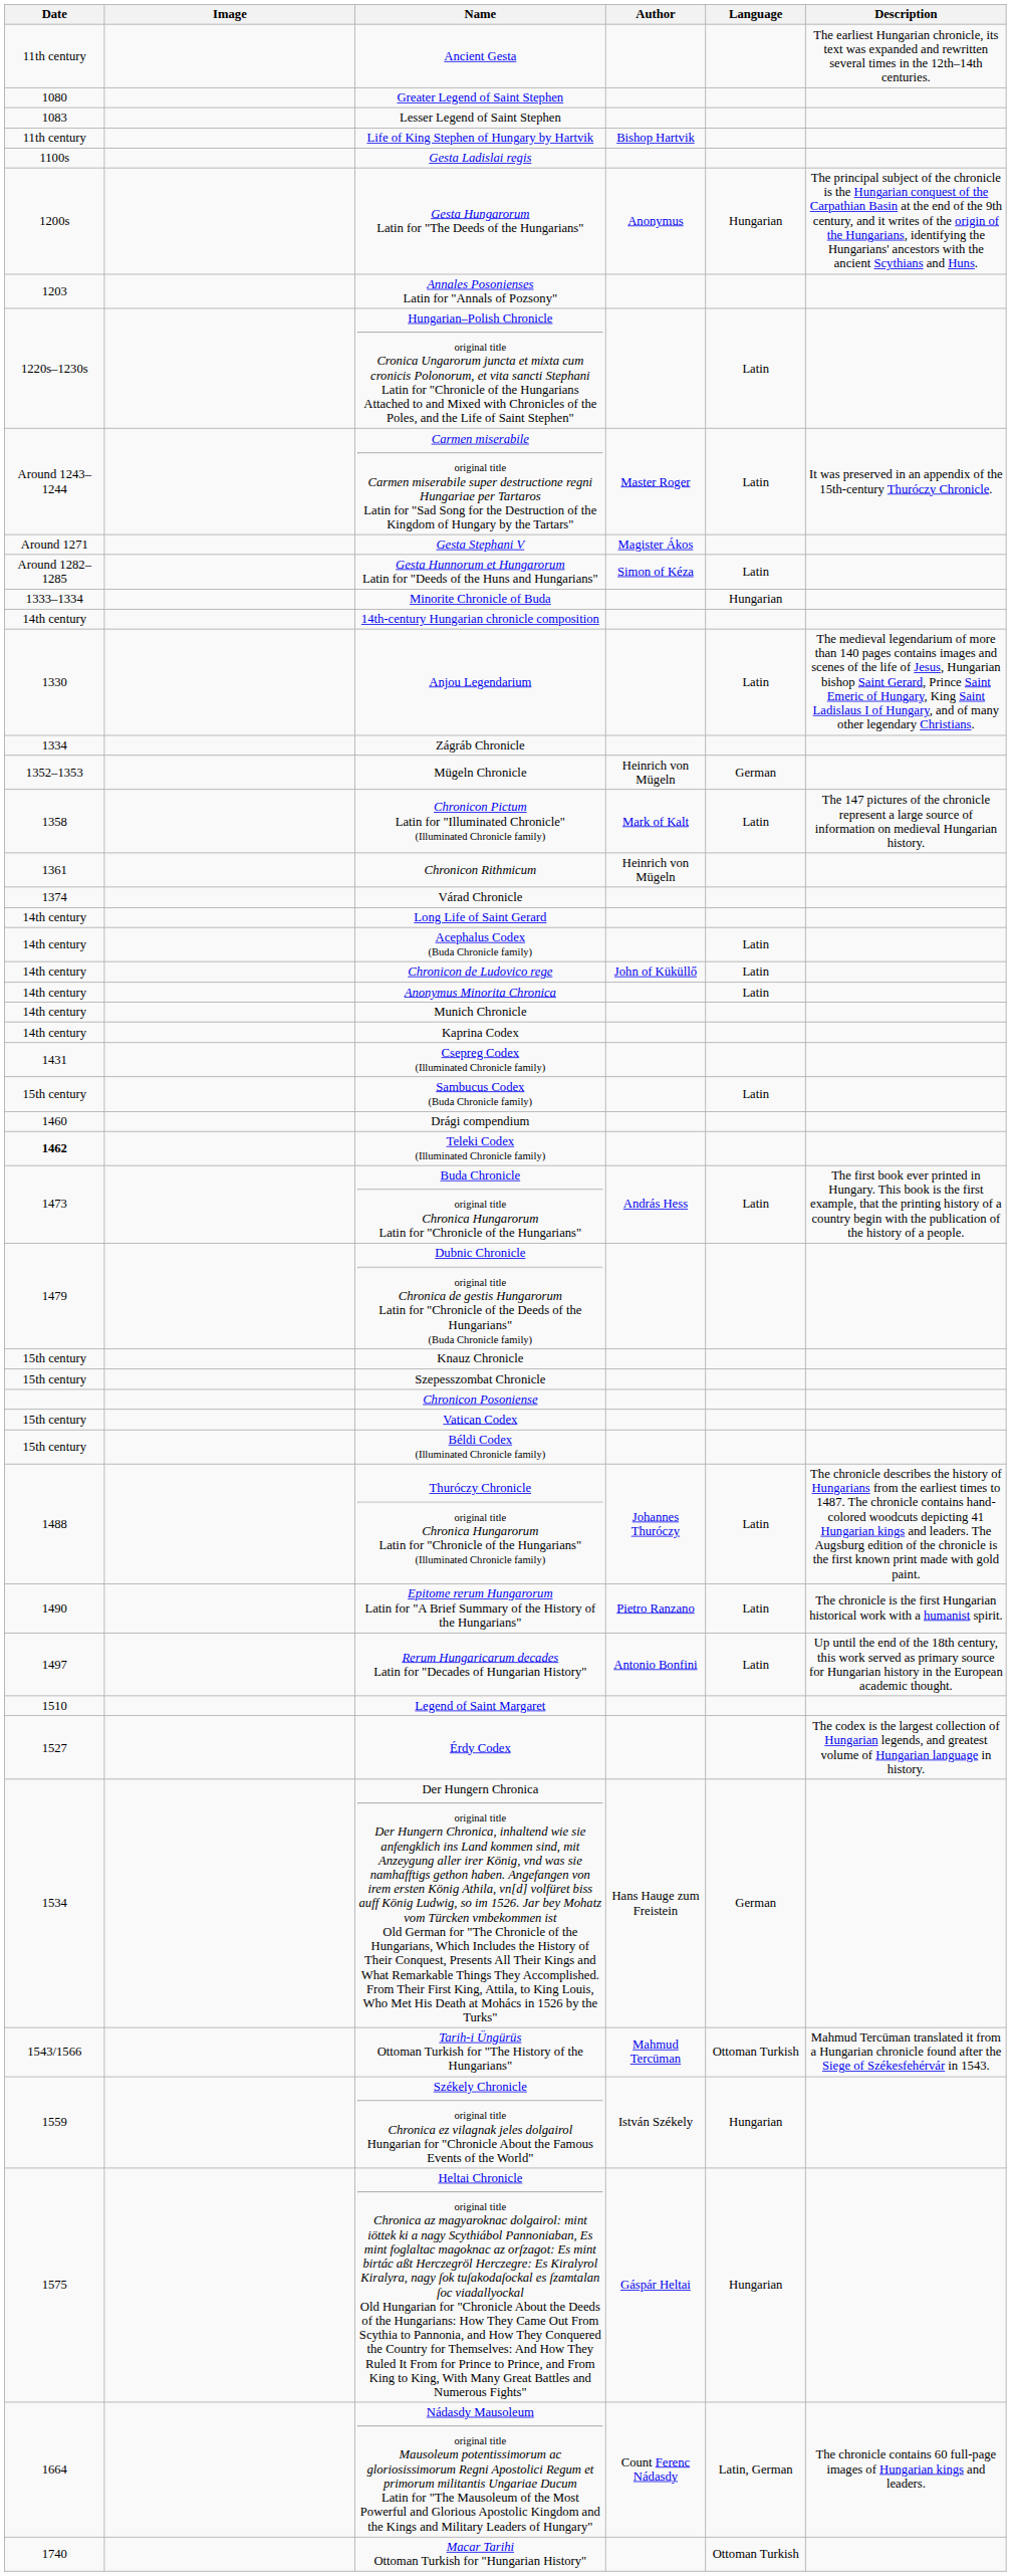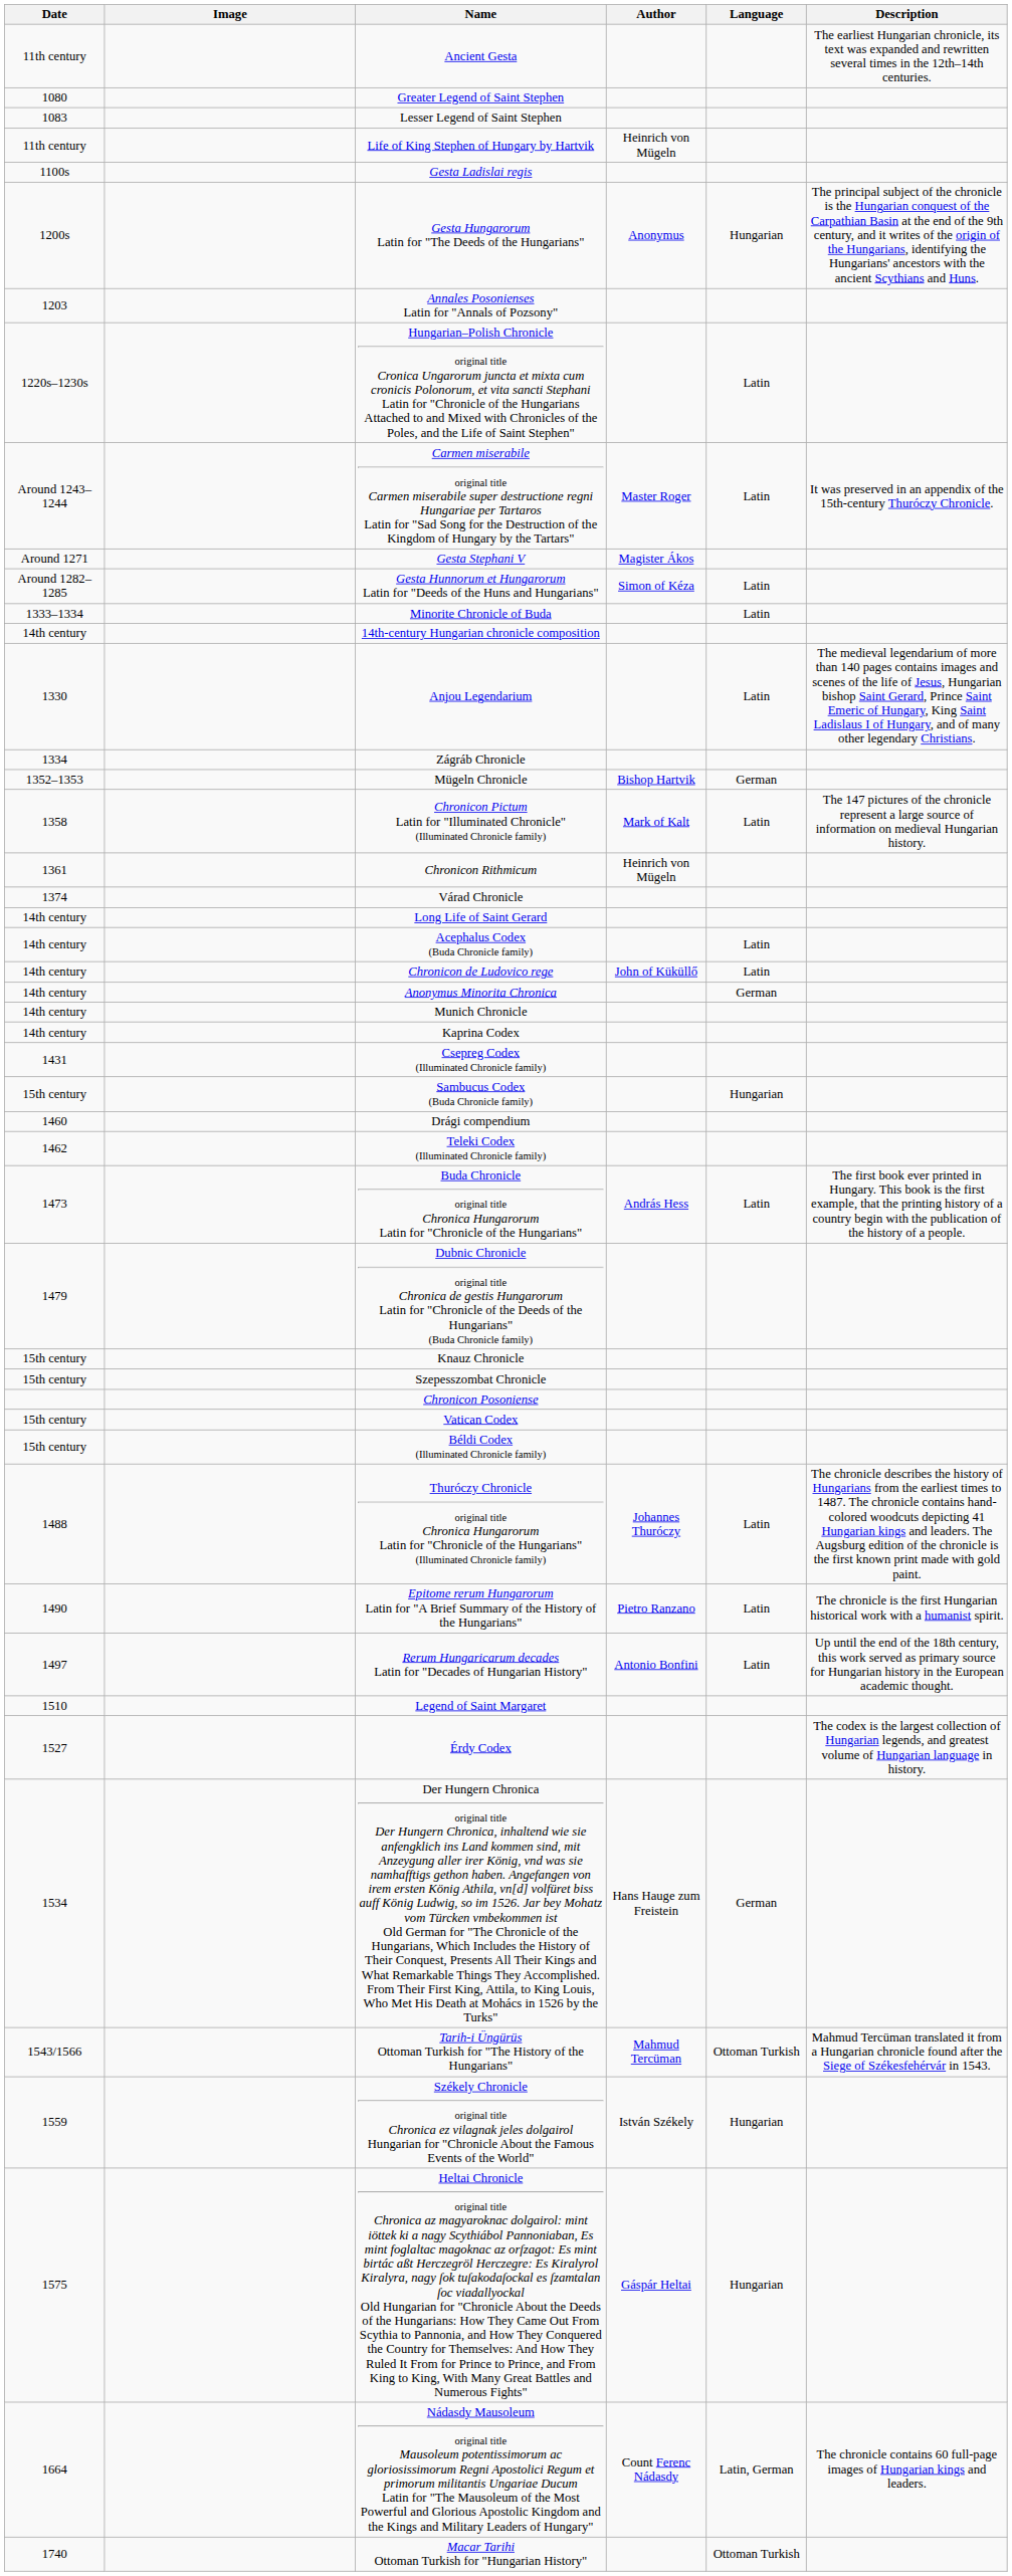 <table class="wikitable" style="text-align:Center; width:100%">
 <tr>
 <th width="10%">Date</th>
 <th width="25%">Image</th>
 <th width="25%">Name</th>
 <th width="10%">Author</th>
 <th width="10%">Language</th>
 <th width="20%">Description</th>
 </tr>
 <tr>
 <td>11th century</td>
 <td></td>
 <td><a href='#'>Ancient Gesta</a></td>
 <td></td>
 <td></td>
 <td>The earliest Hungarian chronicle, its text was expanded and rewritten several times in the 12th–14th centuries.</td>
 </tr>
 <tr>
 <td>1080</td>
 <td></td>
 <td><a href='#'>Greater Legend of Saint Stephen</a></td>
 <td></td>
 <td></td>
 <td></td>
 </tr>
 <tr>
 <td>1083</td>
 <td></td>
 <td>Lesser Legend of Saint Stephen</td>
 <td></td>
 <td></td>
 <td></td>
 </tr>
 <tr>
 <td>11th century</td>
 <td></td>
 <td><a href='#'>Life of King Stephen of Hungary by Hartvik</a></td>
-<td><a href='#'>Bishop Hartvik</a></td>
+<td>Heinrich von Mügeln</td>
 <td></td>
 <td></td>
 </tr>
 <tr>
 <td>1100s</td>
 <td></td>
 <td><em><a href='#'>Gesta Ladislai regis</a></em></td>
 <td></td>
 <td></td>
 <td></td>
 </tr>
 <tr>
 <td>1200s</td>
 <td></td>
 <td><em><a href='#'>Gesta Hungarorum</a></em><br>Latin for "The Deeds of the Hungarians"</td>
 <td><a href='#'>Anonymus</a></td>
 <td>Hungarian</td>
 <td>The principal subject of the chronicle is the <a href='#'>Hungarian conquest of the Carpathian Basin</a> at the end of the 9th century, and it writes of the <a href='#'>origin of the Hungarians</a>, identifying the Hungarians' ancestors with the ancient <a href='#'>Scythians</a> and <a href='#'>Huns</a>.</td>
 </tr>
 <tr>
 <td>1203</td>
 <td></td>
 <td><em><a href='#'>Annales Posonienses</a></em><br>Latin for "Annals of Pozsony"</td>
 <td></td>
 <td></td>
 <td></td>
 </tr>
 <tr>
 <td>1220s–1230s</td>
 <td></td>
 <td><a href='#'>Hungarian–Polish Chronicle</a><hr><small>original title</small><br><em>Cronica Ungarorum juncta et mixta cum cronicis Polonorum, et vita sancti Stephani</em><br>Latin for "Chronicle of the Hungarians Attached to and Mixed with Chronicles of the Poles, and the Life of Saint Stephen"</td>
 <td></td>
 <td>Latin</td>
 <td></td>
 </tr>
 <tr>
 <td>Around 1243–1244</td>
 <td></td>
 <td><em><a href='#'>Carmen miserabile</a></em><hr><small>original title</small><br><em>Carmen miserabile super destructione regni Hungariae per Tartaros</em><br>Latin for "Sad Song for the Destruction of the Kingdom of Hungary by the Tartars"</td>
 <td><a href='#'>Master Roger</a></td>
 <td>Latin</td>
 <td>It was preserved in an appendix of the 15th-century <a href='#'>Thuróczy Chronicle</a>.</td>
 </tr>
 <tr>
 <td>Around 1271</td>
 <td></td>
 <td><em><a href='#'>Gesta Stephani V</a></em></td>
 <td><a href='#'>Magister Ákos</a></td>
 <td></td>
 <td></td>
 </tr>
 <tr>
 <td>Around 1282–1285</td>
 <td></td>
 <td><em><a href='#'>Gesta Hunnorum et Hungarorum</a></em><br>Latin for "Deeds of the Huns and Hungarians"</td>
 <td><a href='#'>Simon of Kéza</a></td>
 <td>Latin</td>
 <td></td>
 </tr>
 <tr>
 <td>1333–1334</td>
 <td></td>
 <td><a href='#'>Minorite Chronicle of Buda</a></td>
 <td></td>
-<td>Hungarian</td>
+<td>Latin</td>
 <td></td>
 </tr>
 <tr>
 <td>14th century</td>
 <td></td>
 <td><a href='#'>14th-century Hungarian chronicle composition</a></td>
 <td></td>
 <td></td>
 <td></td>
 </tr>
 <tr>
 <td>1330</td>
 <td></td>
 <td><a href='#'>Anjou Legendarium</a></td>
 <td></td>
 <td>Latin</td>
 <td>The medieval legendarium of more than 140 pages contains images and scenes of the life of <a href='#'>Jesus</a>, Hungarian bishop <a href='#'>Saint Gerard</a>, Prince <a href='#'>Saint Emeric of Hungary</a>, King <a href='#'>Saint Ladislaus I of Hungary</a>, and of many other legendary <a href='#'>Christians</a>.</td>
 </tr>
 <tr>
 <td>1334</td>
 <td></td>
 <td>Zágráb Chronicle</td>
 <td></td>
 <td></td>
 <td></td>
 </tr>
 <tr>
 <td>1352–1353</td>
 <td></td>
 <td>Mügeln Chronicle</td>
-<td>Heinrich von Mügeln</td>
+<td><a href='#'>Bishop Hartvik</a></td>
 <td>German</td>
 <td></td>
 </tr>
 <tr>
 <td>1358</td>
 <td></td>
 <td><em><a href='#'>Chronicon Pictum</a></em><br>Latin for "Illuminated Chronicle"<br><small>(Illuminated Chronicle family)</small></td>
 <td><a href='#'>Mark of Kalt</a></td>
 <td>Latin</td>
 <td>The 147 pictures of the chronicle represent a large source of information on medieval Hungarian history.</td>
 </tr>
 <tr>
 <td>1361</td>
 <td></td>
 <td><em>Chronicon Rithmicum</em></td>
 <td>Heinrich von Mügeln</td>
 <td></td>
 <td></td>
 </tr>
 <tr>
 <td>1374</td>
 <td></td>
 <td>Várad Chronicle</td>
 <td></td>
 <td></td>
 <td></td>
 </tr>
 <tr>
 <td>14th century</td>
 <td></td>
 <td><a href='#'>Long Life of Saint Gerard</a></td>
 <td></td>
 <td></td>
 <td></td>
 </tr>
 <tr>
 <td>14th century</td>
 <td></td>
 <td><a href='#'>Acephalus Codex</a><br><small>(Buda Chronicle family)</small></td>
 <td></td>
 <td>Latin</td>
 <td></td>
 </tr>
 <tr>
 <td>14th century</td>
 <td></td>
 <td><em><a href='#'>Chronicon de Ludovico rege</a></em></td>
 <td><a href='#'>John of Küküllő</a></td>
 <td>Latin</td>
 <td></td>
 </tr>
 <tr>
 <td>14th century</td>
 <td></td>
 <td><em><a href='#'>Anonymus Minorita Chronica</a></em></td>
 <td></td>
-<td>Latin</td>
+<td>German</td>
 <td></td>
 </tr>
 <tr>
 <td>14th century</td>
 <td></td>
 <td>Munich Chronicle</td>
 <td></td>
 <td></td>
 <td></td>
 </tr>
 <tr>
 <td>14th century</td>
 <td></td>
 <td>Kaprina Codex</td>
 <td></td>
 <td></td>
 <td></td>
 </tr>
 <tr>
 <td>1431</td>
 <td></td>
 <td><a href='#'>Csepreg Codex</a><br><small>(Illuminated Chronicle family)</small></td>
 <td></td>
 <td></td>
 <td></td>
 </tr>
 <tr>
 <td>15th century</td>
 <td></td>
 <td><a href='#'>Sambucus Codex</a><br><small>(Buda Chronicle family)</small></td>
 <td></td>
-<td>Latin</td>
+<td>Hungarian</td>
 <td></td>
 </tr>
 <tr>
 <td>1460</td>
 <td></td>
 <td>Drági compendium</td>
 <td></td>
 <td></td>
 <td></td>
 </tr>
 <tr>
-<td><strong>1462</strong></td>
+<td>1462</td>
 <td></td>
 <td><a href='#'>Teleki Codex</a><br><small>(Illuminated Chronicle family)</small></td>
 <td></td>
 <td></td>
 <td></td>
 </tr>
 <tr>
 <td>1473</td>
 <td></td>
 <td><a href='#'>Buda Chronicle</a><hr><small>original title</small><br><em>Chronica Hungarorum</em><br>Latin for "Chronicle of the Hungarians"</td>
 <td><a href='#'>András Hess</a></td>
 <td>Latin</td>
 <td>The first book ever printed in Hungary. This book is the first example, that the printing history of a country begin with the publication of the history of a people.</td>
 </tr>
 <tr>
 <td>1479</td>
 <td></td>
 <td><a href='#'>Dubnic Chronicle</a><hr><small>original title</small><br><em>Chronica de gestis Hungarorum</em><br>Latin for "Chronicle of the Deeds of the Hungarians"<br><small>(Buda Chronicle family)</small></td>
 <td></td>
 <td></td>
 <td></td>
 </tr>
 <tr>
 <td>15th century</td>
 <td></td>
 <td>Knauz Chronicle</td>
 <td></td>
 <td></td>
 <td></td>
 </tr>
 <tr>
 <td>15th century</td>
 <td></td>
 <td>Szepesszombat Chronicle</td>
 <td></td>
 <td></td>
 <td></td>
 </tr>
 <tr>
 <td></td>
 <td></td>
 <td><em><a href='#'>Chronicon Posoniense</a></em></td>
 <td></td>
 <td></td>
 <td></td>
 </tr>
 <tr>
 <td>15th century</td>
 <td></td>
 <td><a href='#'>Vatican Codex</a></td>
 <td></td>
 <td></td>
 <td></td>
 </tr>
 <tr>
 <td>15th century</td>
 <td></td>
 <td><a href='#'>Béldi Codex</a><br><small>(Illuminated Chronicle family)</small></td>
 <td></td>
 <td></td>
 <td></td>
 </tr>
 <tr>
 <td>1488</td>
 <td></td>
 <td><a href='#'>Thuróczy Chronicle</a><hr><small>original title</small><br><em>Chronica Hungarorum</em><br>Latin for "Chronicle of the Hungarians"<br><small>(Illuminated Chronicle family)</small></td>
 <td><a href='#'>Johannes Thuróczy</a></td>
 <td>Latin</td>
 <td>The chronicle describes the history of <a href='#'>Hungarians</a> from the earliest times to 1487. The chronicle contains hand-colored woodcuts depicting 41 <a href='#'>Hungarian kings</a> and leaders. The Augsburg edition of the chronicle is the first known print made with gold paint.</td>
 </tr>
 <tr>
 <td>1490</td>
 <td></td>
 <td><em><a href='#'>Epitome rerum Hungarorum</a></em><br>Latin for "A Brief Summary of the History of the Hungarians"</td>
 <td><a href='#'>Pietro Ranzano</a></td>
 <td>Latin</td>
 <td>The chronicle is the first Hungarian historical work with a <a href='#'>humanist</a> spirit.</td>
 </tr>
 <tr>
 <td>1497</td>
 <td></td>
 <td><em><a href='#'>Rerum Hungaricarum decades</a></em><br>Latin for "Decades of Hungarian History"</td>
 <td><a href='#'>Antonio Bonfini</a></td>
 <td>Latin</td>
 <td>Up until the end of the 18th century, this work served as primary source for Hungarian history in the European academic thought.</td>
 </tr>
 <tr>
 <td>1510</td>
 <td></td>
 <td><a href='#'>Legend of Saint Margaret</a></td>
 <td></td>
 <td></td>
 <td></td>
 </tr>
 <tr>
 <td>1527</td>
 <td></td>
 <td><a href='#'>Érdy Codex</a></td>
 <td></td>
 <td></td>
 <td>The codex is the largest collection of <a href='#'>Hungarian</a> legends, and greatest volume of <a href='#'>Hungarian language</a> in history.</td>
 </tr>
 <tr>
 <td>1534</td>
 <td></td>
 <td>Der Hungern Chronica<hr><small>original title</small><br><em>Der Hungern Chronica, inhaltend wie sie anfengklich ins Land kommen sind, mit Anzeygung aller irer König, vnd was sie namhafftigs gethon haben. Angefangen von irem ersten König Athila, vn[d] volfüret biss auff König Ludwig, so im 1526. Jar bey Mohatz vom Türcken vmbekommen ist</em><br>Old German for "The Chronicle of the Hungarians, Which Includes the History of Their Conquest, Presents All Their Kings and What Remarkable Things They Accomplished. From Their First King, Attila, to King Louis, Who Met His Death at Mohács in 1526 by the Turks"</td>
 <td>Hans Hauge zum Freistein</td>
 <td>German</td>
 <td></td>
 </tr>
 <tr>
 <td>1543/1566</td>
 <td></td>
 <td><em><a href='#'>Tarih-i Üngürüs</a></em><br>Ottoman Turkish for "The History of the Hungarians"</td>
 <td><a href='#'>Mahmud Tercüman</a></td>
 <td>Ottoman Turkish</td>
 <td>Mahmud Tercüman translated it from a Hungarian chronicle found after the <a href='#'>Siege of Székesfehérvár</a> in 1543.</td>
 </tr>
 <tr>
 <td>1559</td>
 <td></td>
 <td><a href='#'>Székely Chronicle</a><hr><small>original title</small><br><em>Chronica ez vilagnak jeles dolgairol</em><br>Hungarian for "Chronicle About the Famous Events of the World"</td>
 <td>István Székely</td>
 <td>Hungarian</td>
 <td></td>
 </tr>
 <tr>
 <td>1575</td>
 <td></td>
 <td><a href='#'>Heltai Chronicle</a><hr><small>original title</small><br><em>Chronica az magyaroknac dolgairol: mint iöttek ki a nagy Scythiábol Pannoniaban, Es mint foglaltac magoknac az orſzagot: Es mint birtác aßt Herczegröl Herczegre: Es Kiralyrol Kiralyra, nagy ſok tuſakodaſockal es ſzamtalan ſoc viadallyockal</em><br>Old Hungarian for "Chronicle About the Deeds of the Hungarians: How They Came Out From Scythia to Pannonia, and How They Conquered the Country for Themselves: And How They Ruled It From for Prince to Prince, and From King to King, With Many Great Battles and Numerous Fights"</td>
 <td><a href='#'>Gáspár Heltai</a></td>
 <td>Hungarian</td>
 <td></td>
 </tr>
 <tr>
 <td>1664</td>
 <td></td>
 <td><a href='#'>Nádasdy Mausoleum</a><hr><small>original title</small><br><em>Mausoleum potentissimorum ac gloriosissimorum Regni Apostolici Regum et primorum militantis Ungariae Ducum</em><br>Latin for "The Mausoleum of the Most Powerful and Glorious Apostolic Kingdom and the Kings and Military Leaders of Hungary"</td>
 <td>Count <a href='#'>Ferenc Nádasdy</a></td>
 <td>Latin, German</td>
 <td>The chronicle contains 60 full-page images of <a href='#'>Hungarian kings</a> and leaders.</td>
 </tr>
 <tr>
 <td>1740</td>
 <td></td>
 <td><em><a href='#'>Macar Tarihi</a></em><br>Ottoman Turkish for "Hungarian History"</td>
 <td></td>
 <td>Ottoman Turkish</td>
 <td></td>
 </tr>
 </table>
